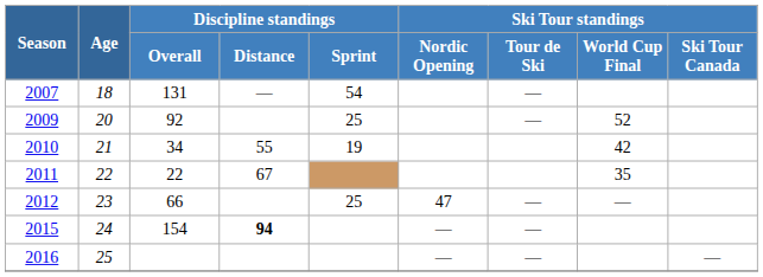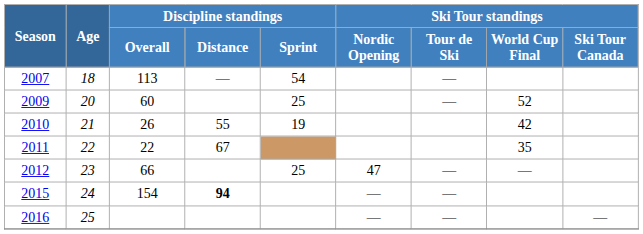 <table class="wikitable" style="font-size:95%; text-align:center; border:grey solid 1px; border-collapse:collapse; background:#ffffff;">
 <tr>
 <th style="background-color:#369; color:white; width:60px;" rowspan="2"> Season </th>
 <th style="background-color:#369; color:white; width:40px;" rowspan="2"> Age </th>
 <th style="background-color:#4180be; color:white;" colspan="3">Discipline standings</th>
 <th style="background-color:#4180be; color:white;" colspan="4">Ski Tour standings</th>
 </tr>
 <tr>
 <th style="background-color:#4180be; color:white; width:75px;">Overall</th>
 <th style="background-color:#4180be; color:white; width:75px;">Distance</th>
 <th style="background-color:#4180be; color:white; width:75px;">Sprint</th>
 <th style="background-color:#4180be; color:white; width:75px;">Nordic<br>Opening</th>
 <th style="background-color:#4180be; color:white; width:75px;">Tour de<br>Ski</th>
 <th style="background-color:#4180be; color:white; width:75px;">World Cup<br>Final</th>
 <th style="background-color:#4180be; color:white; width:75px;">Ski Tour<br>Canada</th>
 </tr>
 <tr>
 <td><a href='#'>2007</a></td>
 <td><em>18</em></td>
-<td>131</td>
+<td>113</td>
 <td>—</td>
 <td>54</td>
 <td></td>
 <td>—</td>
 <td></td>
 <td></td>
 </tr>
 <tr>
 <td><a href='#'>2009</a></td>
 <td><em>20</em></td>
-<td>92</td>
+<td>60</td>
 <td></td>
 <td>25</td>
 <td></td>
 <td>—</td>
 <td>52</td>
 <td></td>
 </tr>
 <tr>
 <td><a href='#'>2010</a></td>
 <td><em>21</em></td>
-<td>34</td>
+<td>26</td>
 <td>55</td>
 <td>19</td>
 <td></td>
 <td></td>
 <td>42</td>
 <td></td>
 </tr>
 <tr>
 <td><a href='#'>2011</a></td>
 <td><em>22</em></td>
 <td>22</td>
 <td>67</td>
 <td style="background:#c96;"></td>
 <td></td>
 <td></td>
 <td>35</td>
 <td></td>
 </tr>
 <tr>
 <td><a href='#'>2012</a></td>
 <td><em>23</em></td>
 <td>66</td>
 <td></td>
 <td>25</td>
 <td>47</td>
 <td>—</td>
 <td>—</td>
 <td></td>
 </tr>
 <tr>
 <td><a href='#'>2015</a></td>
 <td><em>24</em></td>
 <td>154</td>
 <td><strong>94</strong></td>
 <td></td>
 <td>—</td>
 <td>—</td>
 <td></td>
 <td></td>
 </tr>
 <tr>
 <td><a href='#'>2016</a></td>
 <td><em>25</em></td>
 <td></td>
 <td></td>
 <td></td>
 <td>—</td>
 <td>—</td>
 <td></td>
 <td>—</td>
 </tr>
 <tr>
 </tr>
 </table>
